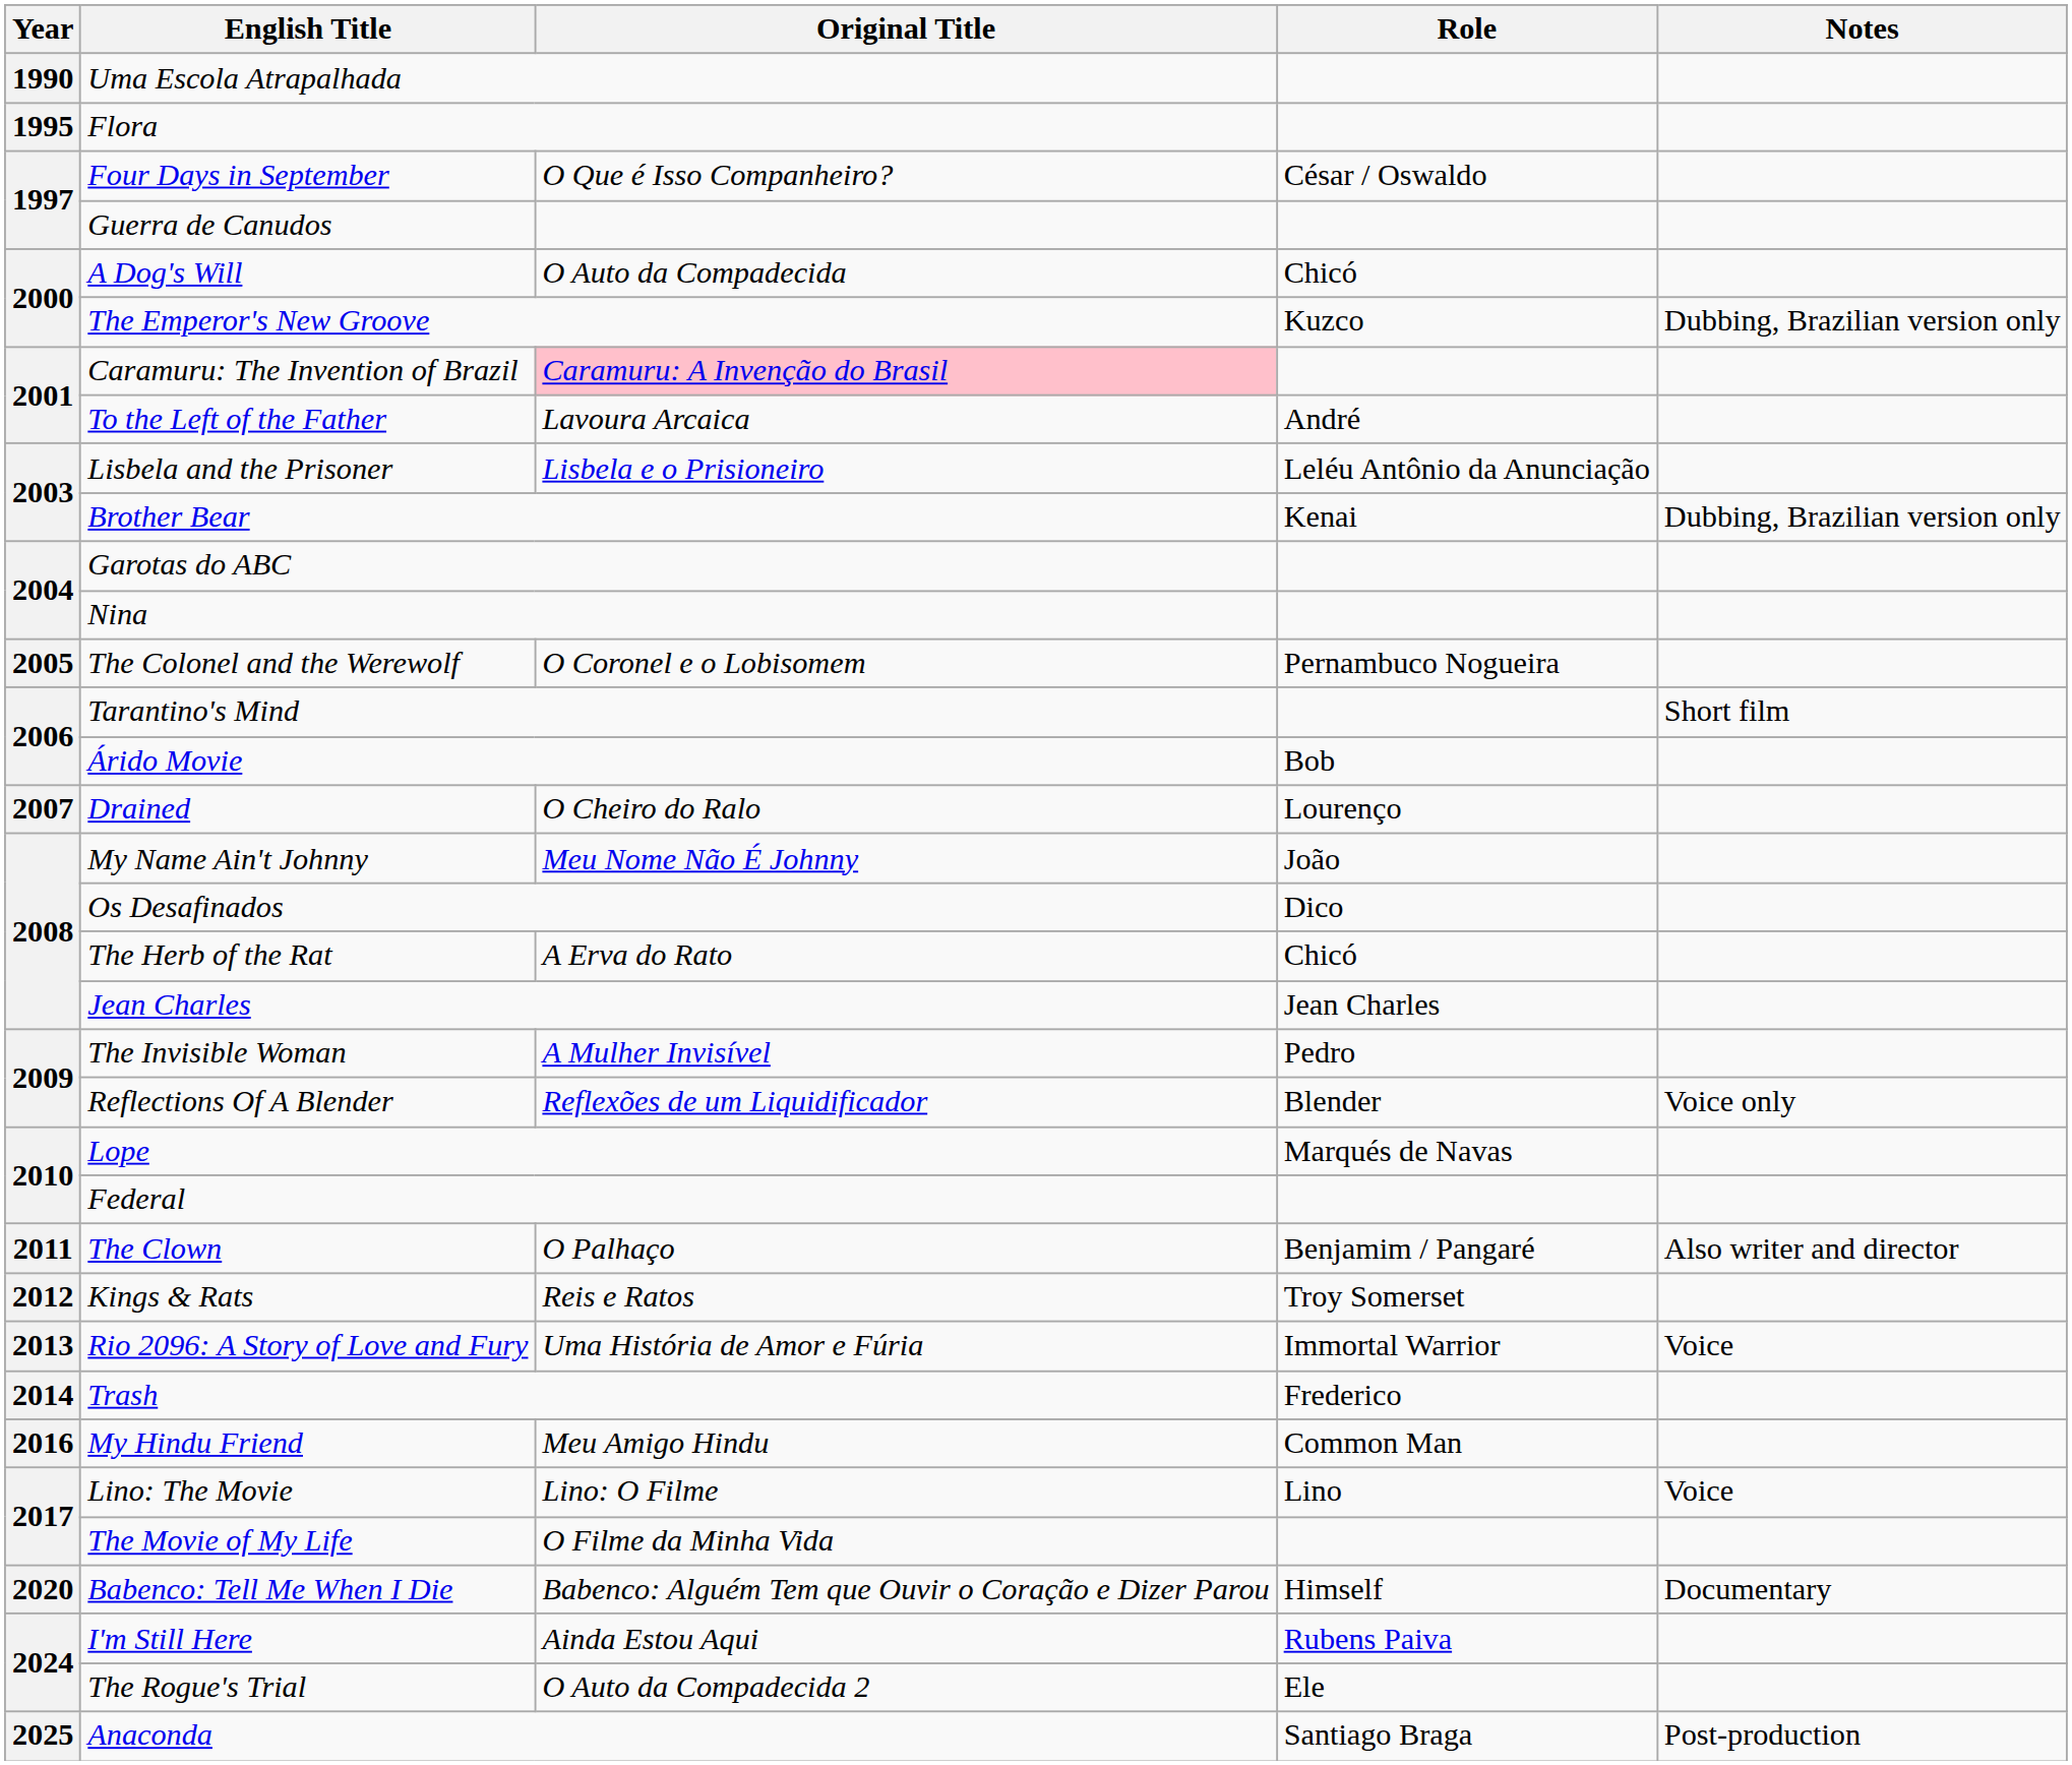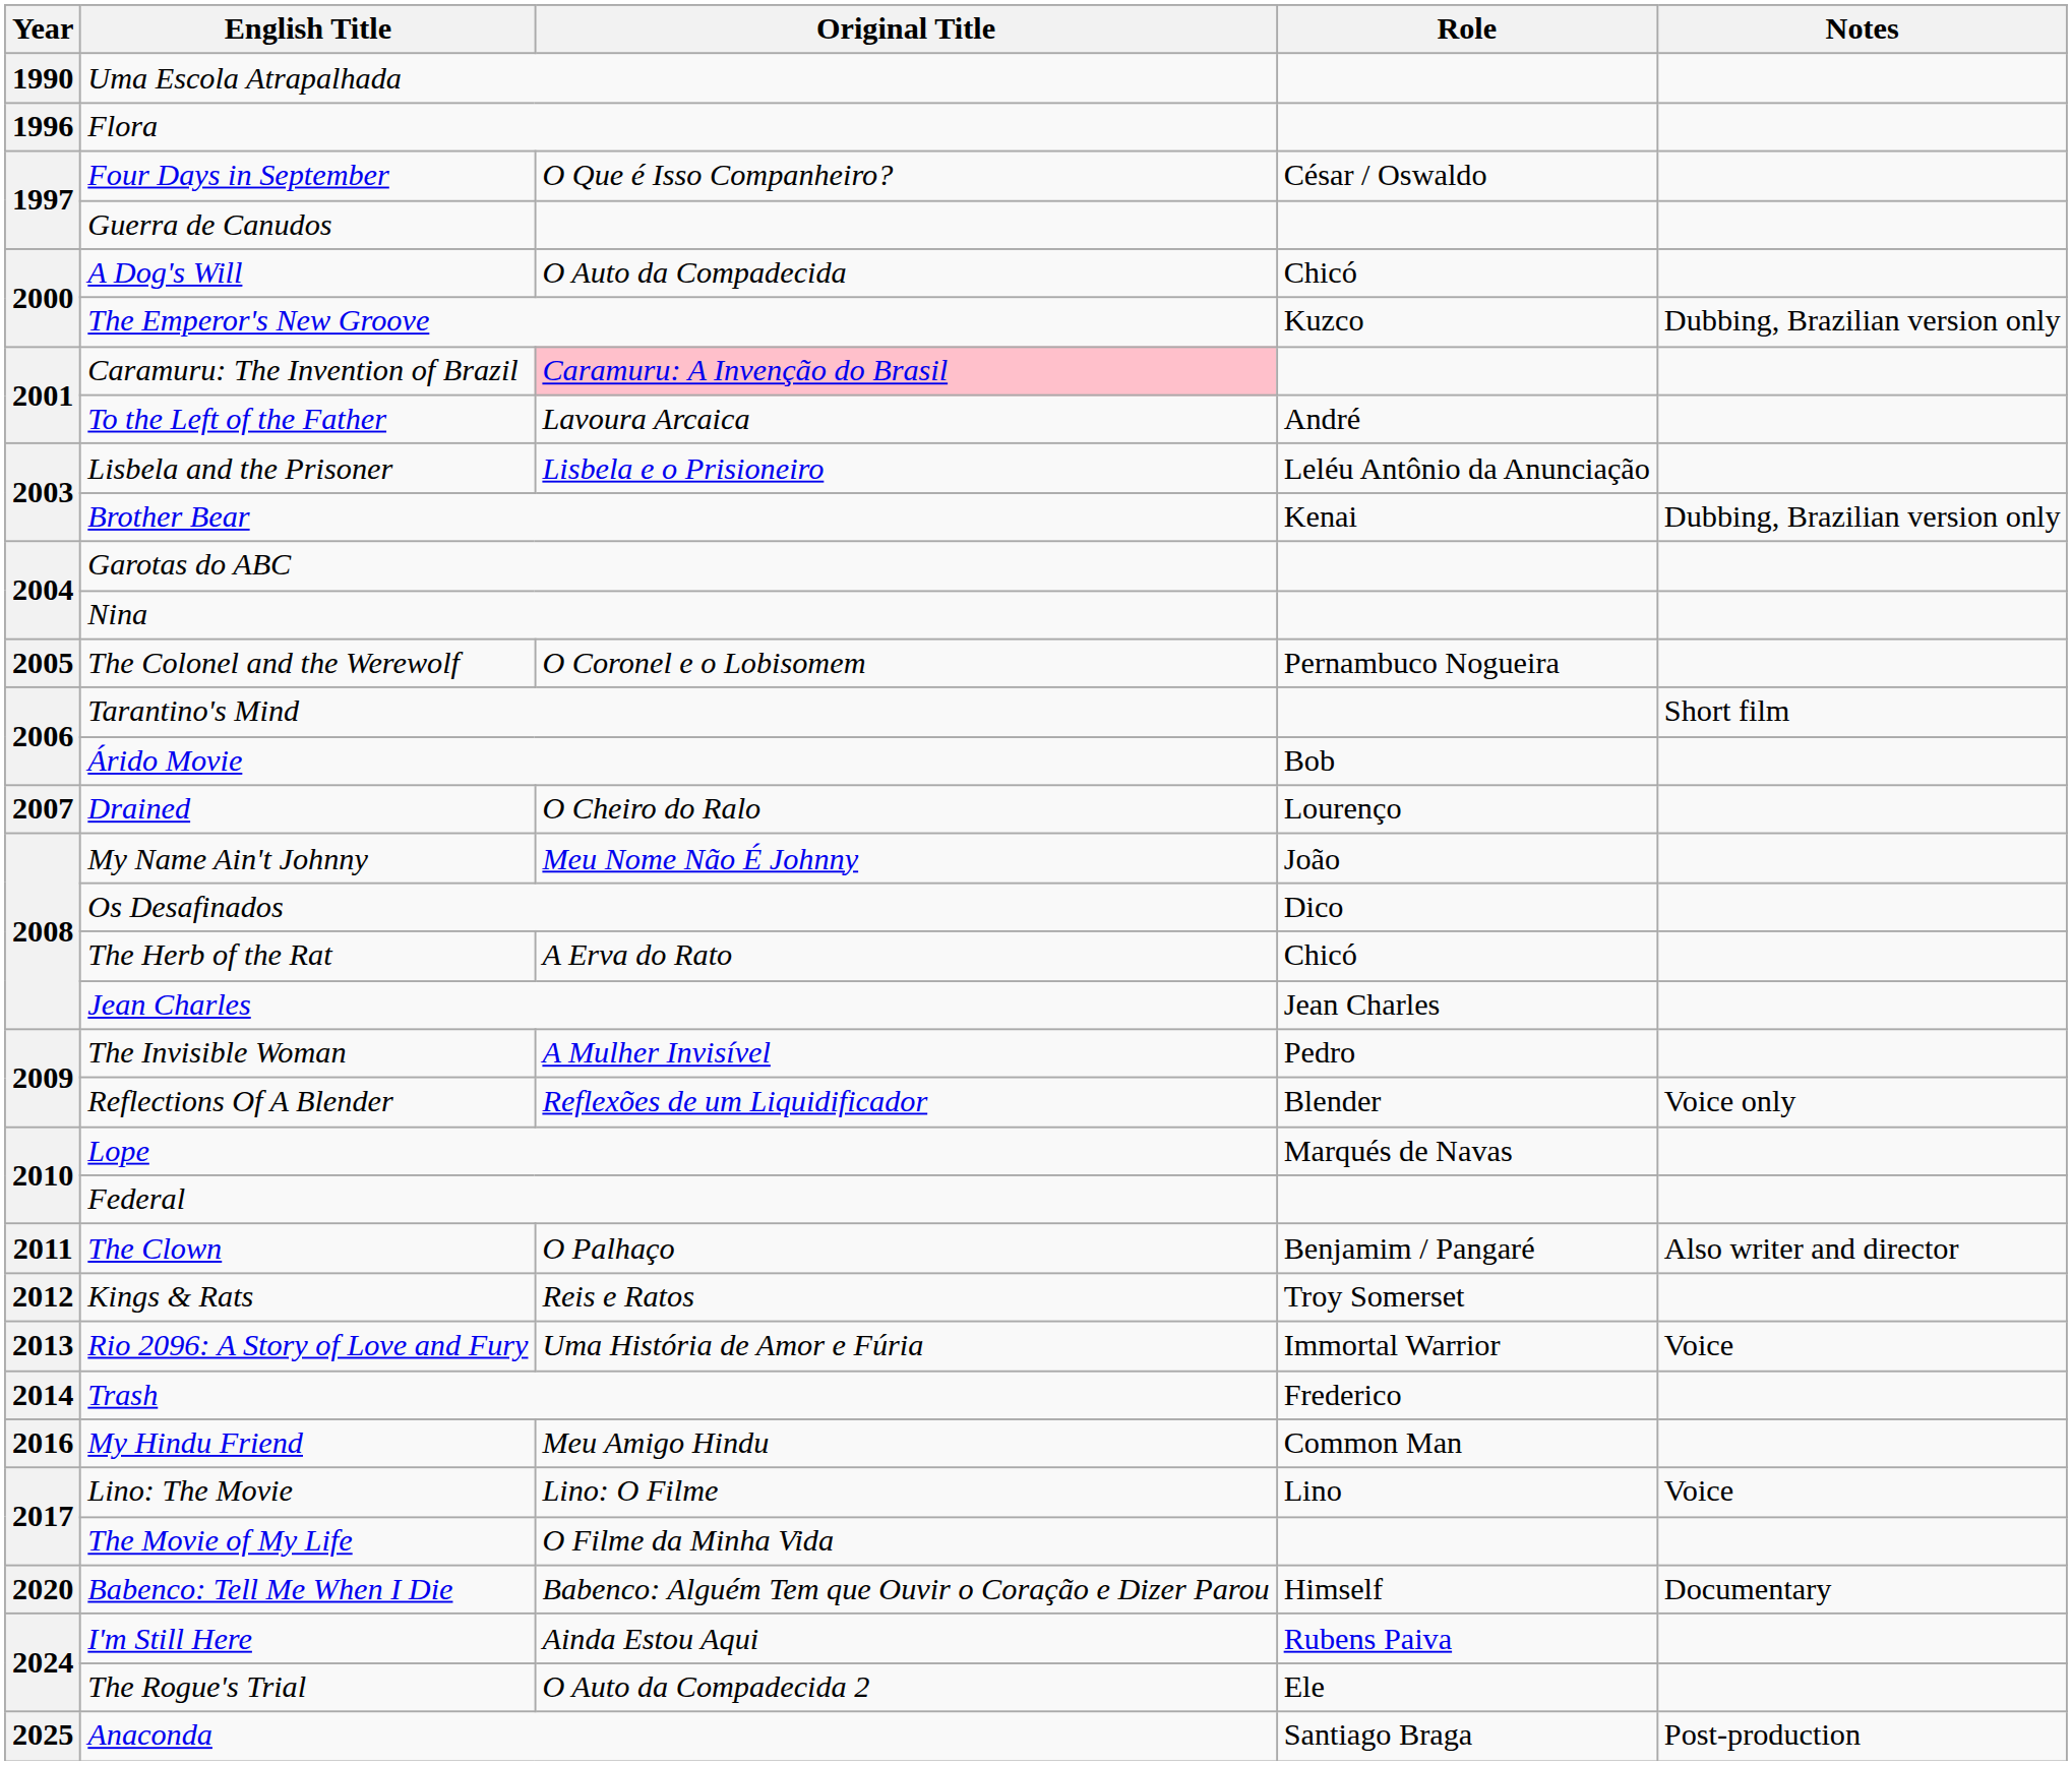 <table class="wikitable plainrowheaders">
 <tr>
 <th scope="col">Year</th>
 <th scope="col">English Title</th>
 <th>Original Title</th>
 <th scope="col">Role</th>
 <th scope="col" class="unsortable">Notes</th>
 </tr>
 <tr>
 <th>1990</th>
 <td colspan="2" scope="row"><em>Uma Escola Atrapalhada</em></td>
 <td></td>
 <td></td>
 </tr>
 <tr>
-<th>1995</th>
+<th>1996</th>
 <td colspan="2" scope="row"><em>Flora</em></td>
 <td></td>
 <td></td>
 </tr>
 <tr>
 <th rowspan="2">1997</th>
 <td scope="row"><em><a href='#'>Four Days in September</a></em></td>
 <td><em>O Que é Isso Companheiro?</em></td>
 <td>César / Oswaldo</td>
 <td></td>
 </tr>
 <tr>
 <td scope="row"><em>Guerra de Canudos</em></td>
 <td></td>
 <td></td>
 <td></td>
 </tr>
 <tr>
 <th rowspan="2">2000</th>
 <td scope="row"><em><a href='#'>A Dog's Will</a></em></td>
 <td><em>O Auto da Compadecida</em></td>
 <td>Chicó</td>
 <td></td>
 </tr>
 <tr>
 <td colspan="2" scope="row"><em><a href='#'>The Emperor's New Groove</a></em></td>
 <td>Kuzco</td>
 <td>Dubbing, Brazilian version only</td>
 </tr>
 <tr>
 <th rowspan="2">2001</th>
 <td scope="row"><em>Caramuru: The Invention of Brazil</em></td>
 <td style="background: pink;"><em><a href='#'>Caramuru: A Invenção do Brasil</a></em></td>
 <td></td>
 <td></td>
 </tr>
 <tr>
 <td scope="row"><em><a href='#'>To the Left of the Father</a></em></td>
 <td><em>Lavoura Arcaica</em></td>
 <td>André</td>
 <td></td>
 </tr>
 <tr>
 <th rowspan="2">2003</th>
 <td scope="row"><em>Lisbela and the Prisoner</em></td>
 <td><em><a href='#'>Lisbela e o Prisioneiro</a></em></td>
 <td>Leléu Antônio da Anunciação</td>
 <td></td>
 </tr>
 <tr>
 <td colspan="2" scope="row"><em><a href='#'>Brother Bear</a></em></td>
 <td>Kenai</td>
 <td>Dubbing, Brazilian version only</td>
 </tr>
 <tr>
 <th rowspan="2">2004</th>
 <td colspan="2" scope="row"><em>Garotas do ABC</em></td>
 <td></td>
 <td></td>
 </tr>
 <tr>
 <td colspan="2" scope="row"><em>Nina</em></td>
 <td></td>
 <td></td>
 </tr>
 <tr>
 <th>2005</th>
 <td scope="row"><em>The Colonel and the Werewolf</em></td>
 <td><em>O Coronel e o Lobisomem</em></td>
 <td>Pernambuco Nogueira</td>
 <td></td>
 </tr>
 <tr>
 <th rowspan="2">2006</th>
 <td colspan="2" scope="row"><em>Tarantino's Mind</em></td>
 <td></td>
 <td>Short film</td>
 </tr>
 <tr>
 <td colspan="2" scope="row"><em><a href='#'>Árido Movie</a></em></td>
 <td>Bob</td>
 <td></td>
 </tr>
 <tr>
 <th>2007</th>
 <td scope="row"><em><a href='#'>Drained</a></em></td>
 <td><em>O Cheiro do Ralo</em></td>
 <td>Lourenço</td>
 <td></td>
 </tr>
 <tr>
 <th rowspan="4">2008</th>
 <td scope="row"><em>My Name Ain't Johnny</em></td>
 <td><em><a href='#'>Meu Nome Não É Johnny</a></em></td>
 <td>João</td>
 <td></td>
 </tr>
 <tr>
 <td colspan="2" scope="row"><em>Os Desafinados</em></td>
 <td>Dico</td>
 <td></td>
 </tr>
 <tr>
 <td scope="row"><em>The Herb of the Rat</em></td>
 <td><em>A Erva do Rato</em></td>
 <td>Chicó</td>
 <td></td>
 </tr>
 <tr>
 <td colspan="2" scope="row"><em><a href='#'>Jean Charles</a></em></td>
 <td>Jean Charles</td>
 <td></td>
 </tr>
 <tr>
 <th rowspan="2">2009</th>
 <td scope="row"><em>The Invisible Woman</em></td>
 <td><em><a href='#'>A Mulher Invisível</a></em></td>
 <td>Pedro</td>
 <td></td>
 </tr>
 <tr>
 <td scope="row"><em>Reflections Of A Blender</em></td>
 <td><em><a href='#'>Reflexões de um Liquidificador</a></em></td>
 <td>Blender</td>
 <td>Voice only</td>
 </tr>
 <tr>
 <th rowspan="2">2010</th>
 <td colspan="2" scope="row"><em><a href='#'>Lope</a></em></td>
 <td>Marqués de Navas</td>
 <td></td>
 </tr>
 <tr>
 <td colspan="2" scope="row"><em>Federal</em></td>
 <td></td>
 <td></td>
 </tr>
 <tr>
 <th>2011</th>
 <td scope="row"><a href='#'><em>The Clown</em></a></td>
 <td><em>O Palhaço</em></td>
 <td>Benjamim / Pangaré</td>
 <td>Also writer and director</td>
 </tr>
 <tr>
 <th>2012</th>
 <td scope="row"><em>Kings & Rats</em></td>
 <td><em>Reis e Ratos</em></td>
 <td>Troy Somerset</td>
 <td></td>
 </tr>
 <tr>
 <th>2013</th>
 <td scope="row"><em><a href='#'>Rio 2096: A Story of Love and Fury</a></em></td>
 <td><em>Uma História de Amor e Fúria</em></td>
 <td>Immortal Warrior</td>
 <td>Voice</td>
 </tr>
 <tr>
 <th>2014</th>
 <td colspan="2" scope="row"><em><a href='#'>Trash</a></em></td>
 <td>Frederico</td>
 <td></td>
 </tr>
 <tr>
 <th>2016</th>
 <td scope="row"><em><a href='#'>My Hindu Friend</a></em></td>
 <td><em>Meu Amigo Hindu</em></td>
 <td>Common Man</td>
 <td></td>
 </tr>
 <tr>
 <th rowspan="2">2017</th>
 <td scope="row"><em>Lino: The Movie</em></td>
 <td><em>Lino: O Filme</em></td>
 <td>Lino</td>
 <td>Voice</td>
 </tr>
 <tr>
 <td><em><a href='#'>The Movie of My Life</a></em></td>
 <td><em>O Filme da Minha Vida</em></td>
 <td></td>
 <td></td>
 </tr>
 <tr>
 <th>2020</th>
 <td scope="row"><em><a href='#'>Babenco: Tell Me When I Die</a></em></td>
 <td><em>Babenco: Alguém Tem que Ouvir o Coração e Dizer Parou</em></td>
 <td>Himself</td>
 <td>Documentary</td>
 </tr>
 <tr>
 <th rowspan="2">2024</th>
 <td scope="row"><em><a href='#'>I'm Still Here</a></em></td>
 <td><em>Ainda Estou Aqui</em></td>
 <td><a href='#'>Rubens Paiva</a></td>
 <td></td>
 </tr>
 <tr>
 <td scope="row"><em>The Rogue's Trial</em></td>
 <td><em>O Auto da Compadecida 2</em></td>
 <td>Ele</td>
 <td></td>
 </tr>
 <tr>
 <th>2025</th>
 <td colspan="2" scope="row"><em><a href='#'>Anaconda</a></em></td>
 <td>Santiago Braga</td>
 <td>Post-production</td>
 </tr>
 </table>
